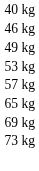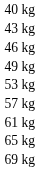 <table>
 <tr>
 <td>40 kg</td>
+<td></td>
+<td></td>
+<td></td>
+</tr>
+<tr>
+<td>43 kg</td>
 <td></td>
 <td></td>
 <td></td>
 </tr>
 <tr>
 <td>46 kg</td>
 <td></td>
 <td></td>
 <td></td>
 </tr>
 <tr>
 <td>49 kg</td>
 <td></td>
 <td></td>
 <td></td>
 </tr>
 <tr>
 <td>53 kg</td>
 <td></td>
 <td></td>
 <td></td>
 </tr>
 <tr>
 <td>57 kg</td>
 <td></td>
 <td></td>
 <td></td>
 </tr>
 <tr>
+<td>61 kg</td>
+<td></td>
+<td></td>
+<td></td>
+</tr>
+<tr>
 <td>65 kg</td>
 <td></td>
 <td></td>
 <td></td>
 </tr>
 <tr>
 <td>69 kg</td>
 <td></td>
 <td></td>
 <td></td>
 </tr>
-<tr>
-<td>73 kg</td>
-<td></td>
-<td></td>
-<td></td>
-</tr>
 </table>
